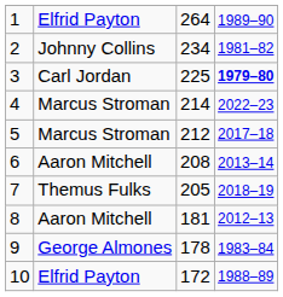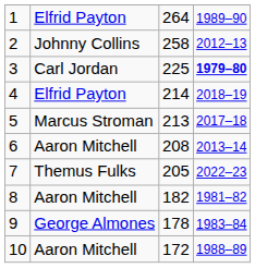 <table class="wikitable">
 <tr>
 </tr>
 <tr>
 <td>1</td>
 <td><a href='#'>Elfrid Payton</a></td>
 <td>264</td>
 <td style="font-size:80%;"><a href='#'>1989–90</a></td>
 </tr>
 <tr>
 <td>2</td>
 <td>Johnny Collins</td>
-<td>234</td>
-<td style="font-size:80%;"><a href='#'>1981–82</a></td>
+<td>258</td>
+<td style="font-size:80%;"><a href='#'>2012–13</a></td>
 </tr>
 <tr>
 <td>3</td>
 <td>Carl Jordan</td>
 <td>225</td>
 <td style="font-size:80%;"><strong><a href='#'>1979–80</a></strong></td>
 </tr>
 <tr>
 <td>4</td>
-<td>Marcus Stroman</td>
+<td><a href='#'>Elfrid Payton</a></td>
 <td>214</td>
-<td style="font-size:80%;"><a href='#'>2022–23</a></td>
+<td style="font-size:80%;"><a href='#'>2018–19</a></td>
 </tr>
 <tr>
 <td>5</td>
 <td>Marcus Stroman</td>
-<td>212</td>
+<td>213</td>
 <td style="font-size:80%;"><a href='#'>2017–18</a></td>
 </tr>
 <tr>
 <td>6</td>
 <td>Aaron Mitchell</td>
 <td>208</td>
 <td style="font-size:80%;"><a href='#'>2013–14</a></td>
 </tr>
 <tr>
 <td>7</td>
 <td>Themus Fulks</td>
 <td>205</td>
-<td style="font-size:80%;"><a href='#'>2018–19</a></td>
+<td style="font-size:80%;"><a href='#'>2022–23</a></td>
 </tr>
 <tr>
 <td>8</td>
 <td>Aaron Mitchell</td>
-<td>181</td>
-<td style="font-size:80%;"><a href='#'>2012–13</a></td>
+<td>182</td>
+<td style="font-size:80%;"><a href='#'>1981–82</a></td>
 </tr>
 <tr>
 <td>9</td>
 <td><a href='#'>George Almones</a></td>
 <td>178</td>
 <td style="font-size:80%;"><a href='#'>1983–84</a></td>
 </tr>
 <tr>
 <td>10</td>
-<td><a href='#'>Elfrid Payton</a></td>
+<td>Aaron Mitchell</td>
 <td>172</td>
 <td style="font-size:80%;"><a href='#'>1988–89</a></td>
 </tr>
 </table>
